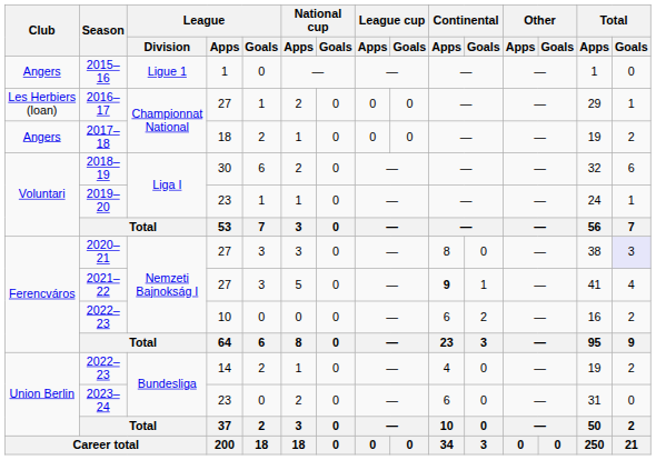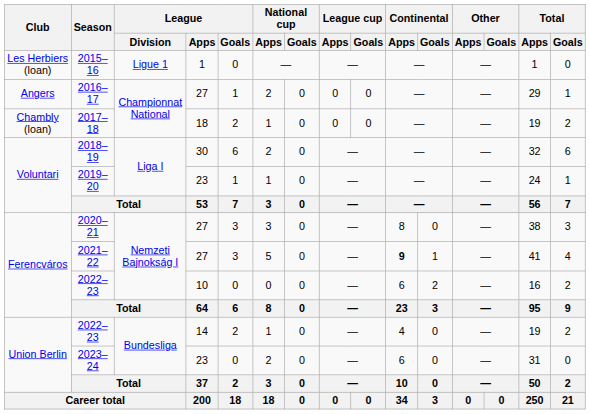 <table class="wikitable" style="text-align:center">
 <tr>
 <th rowspan="2">Club</th>
 <th rowspan="2">Season</th>
 <th colspan="3">League</th>
 <th colspan="2">National cup</th>
 <th colspan="2">League cup</th>
 <th colspan="2">Continental</th>
 <th colspan="2">Other</th>
 <th colspan="2">Total</th>
 </tr>
 <tr>
 <th>Division</th>
 <th>Apps</th>
 <th>Goals</th>
 <th>Apps</th>
 <th>Goals</th>
 <th>Apps</th>
 <th>Goals</th>
 <th>Apps</th>
 <th>Goals</th>
 <th>Apps</th>
 <th>Goals</th>
 <th>Apps</th>
 <th>Goals</th>
 </tr>
 <tr>
-<td><a href='#'>Angers</a></td>
+<td><a href='#'>Les Herbiers</a> (loan)</td>
 <td><a href='#'>2015–16</a></td>
 <td><a href='#'>Ligue 1</a></td>
 <td>1</td>
 <td>0</td>
 <td colspan="2">—</td>
 <td colspan="2">—</td>
 <td colspan="2">—</td>
 <td colspan="2">—</td>
 <td>1</td>
 <td>0</td>
 </tr>
 <tr>
-<td><a href='#'>Les Herbiers</a> (loan)</td>
+<td><a href='#'>Angers</a></td>
 <td><a href='#'>2016–17</a></td>
 <td rowspan="2"><a href='#'>Championnat National</a></td>
 <td>27</td>
 <td>1</td>
 <td>2</td>
 <td>0</td>
 <td>0</td>
 <td>0</td>
 <td colspan="2">—</td>
 <td colspan="2">—</td>
 <td>29</td>
 <td>1</td>
 </tr>
 <tr>
-<td><a href='#'>Angers</a></td>
+<td><a href='#'>Chambly</a> (loan)</td>
 <td><a href='#'>2017–18</a></td>
 <td>18</td>
 <td>2</td>
 <td>1</td>
 <td>0</td>
 <td>0</td>
 <td>0</td>
 <td colspan="2">—</td>
 <td colspan="2">—</td>
 <td>19</td>
 <td>2</td>
 </tr>
 <tr>
 <td rowspan="3"><a href='#'>Voluntari</a></td>
 <td><a href='#'>2018–19</a></td>
 <td rowspan="2"><a href='#'>Liga I</a></td>
 <td>30</td>
 <td>6</td>
 <td>2</td>
 <td>0</td>
 <td colspan="2">—</td>
 <td colspan="2">—</td>
 <td colspan="2">—</td>
 <td>32</td>
 <td>6</td>
 </tr>
 <tr>
 <td><a href='#'>2019–20</a></td>
 <td>23</td>
 <td>1</td>
 <td>1</td>
 <td>0</td>
 <td colspan="2">—</td>
 <td colspan="2">—</td>
 <td colspan="2">—</td>
 <td>24</td>
 <td>1</td>
 </tr>
 <tr>
 <th colspan="2">Total</th>
 <th>53</th>
 <th>7</th>
 <th>3</th>
 <th>0</th>
 <th colspan="2">—</th>
 <th colspan="2">—</th>
 <th colspan="2">—</th>
 <th>56</th>
 <th>7</th>
 </tr>
 <tr>
 <td rowspan="4"><a href='#'>Ferencváros</a></td>
 <td><a href='#'>2020–21</a></td>
 <td rowspan="3"><a href='#'>Nemzeti Bajnokság I</a></td>
 <td>27</td>
 <td>3</td>
 <td>3</td>
 <td>0</td>
 <td colspan="2">—</td>
 <td>8</td>
 <td>0</td>
 <td colspan="2">—</td>
 <td>38</td>
-<td style="background: lavender;">3</td>
+<td>3</td>
 </tr>
 <tr>
 <td><a href='#'>2021–22</a></td>
 <td>27</td>
 <td>3</td>
 <td>5</td>
 <td>0</td>
 <td colspan="2">—</td>
 <td><strong>9</strong></td>
 <td>1</td>
 <td colspan="2">—</td>
 <td>41</td>
 <td>4</td>
 </tr>
 <tr>
 <td><a href='#'>2022–23</a></td>
 <td>10</td>
 <td>0</td>
 <td>0</td>
 <td>0</td>
 <td colspan="2">—</td>
 <td>6</td>
 <td>2</td>
 <td colspan="2">—</td>
 <td>16</td>
 <td>2</td>
 </tr>
 <tr>
 <th colspan="2">Total</th>
 <th>64</th>
 <th>6</th>
 <th>8</th>
 <th>0</th>
 <th colspan="2">—</th>
 <th>23</th>
 <th>3</th>
 <th colspan="2">—</th>
 <th>95</th>
 <th>9</th>
 </tr>
 <tr>
 <td rowspan="3"><a href='#'>Union Berlin</a></td>
 <td><a href='#'>2022–23</a></td>
 <td rowspan="2"><a href='#'>Bundesliga</a></td>
 <td>14</td>
 <td>2</td>
 <td>1</td>
 <td>0</td>
 <td colspan="2">—</td>
 <td>4</td>
 <td>0</td>
 <td colspan="2">—</td>
 <td>19</td>
 <td>2</td>
 </tr>
 <tr>
 <td><a href='#'>2023–24</a></td>
 <td>23</td>
 <td>0</td>
 <td>2</td>
 <td>0</td>
 <td colspan="2">—</td>
 <td>6</td>
 <td>0</td>
 <td colspan="2">—</td>
 <td>31</td>
 <td>0</td>
 </tr>
 <tr>
 <th colspan="2">Total</th>
 <th>37</th>
 <th>2</th>
 <th>3</th>
 <th>0</th>
 <th colspan="2">—</th>
 <th>10</th>
 <th>0</th>
 <th colspan="2">—</th>
 <th>50</th>
 <th>2</th>
 </tr>
 <tr>
 <th colspan="3">Career total</th>
 <th>200</th>
 <th>18</th>
 <th>18</th>
 <th>0</th>
 <th>0</th>
 <th>0</th>
 <th>34</th>
 <th>3</th>
 <th>0</th>
 <th>0</th>
 <th>250</th>
 <th>21</th>
 </tr>
 </table>
